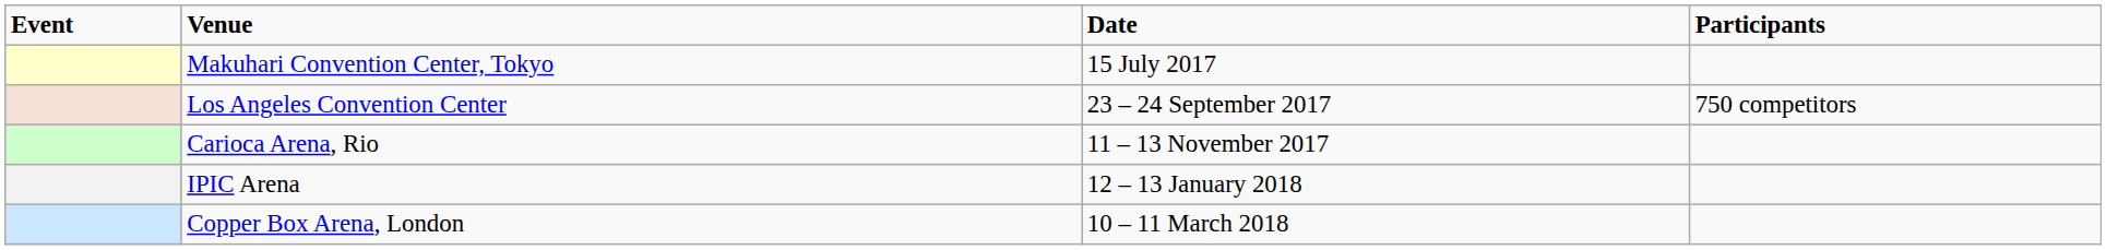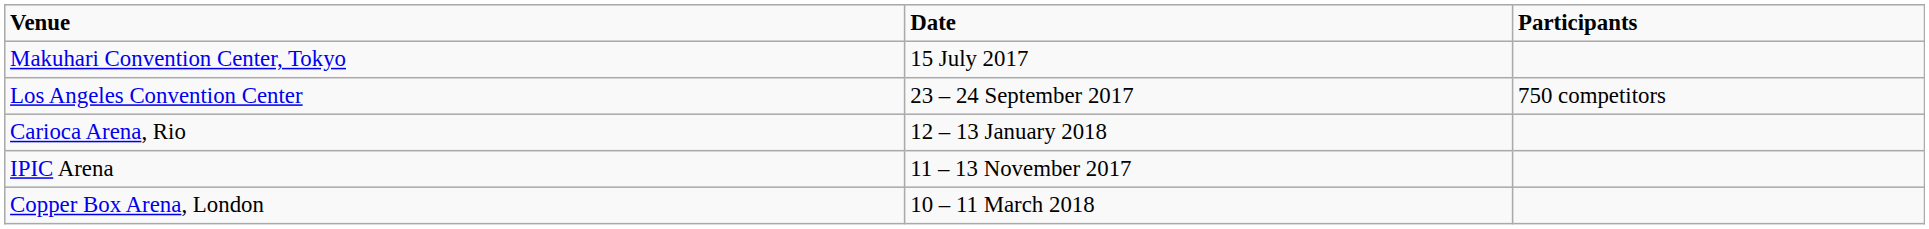 <table class="wikitable" style="text-align: left; font-size: 94%; width: 100%;">
 <tr>
-<td><strong>Event</strong></td>
 <td><strong>Venue</strong></td>
 <td><strong>Date</strong></td>
 <td><strong>Participants</strong></td>
 </tr>
 <tr>
-<th scope="row" align="center" style="background: #ffffcc;  text-align: left"></th>
 <td><a href='#'>Makuhari Convention Center, Tokyo</a></td>
 <td>15 July 2017</td>
 <td></td>
 </tr>
 <tr>
-<th scope="row" align="center" style="background: #f4e0d7;  text-align: left"></th>
 <td><a href='#'>Los Angeles Convention Center</a></td>
 <td>23 – 24 September 2017</td>
 <td>750 competitors</td>
 </tr>
 <tr>
-<th scope="row" align="center" style="background: #ccffcc;  text-align: left"></th>
 <td><a href='#'>Carioca Arena</a>, Rio</td>
+<td>12 – 13 January 2018</td>
+<td></td>
+</tr>
+<tr>
+<td><a href='#'>IPIC</a> Arena</td>
 <td>11 – 13 November 2017</td>
 <td></td>
 </tr>
 <tr>
-<th scope="row" align="center" style="background: #cde6gf;  text-align: left"></th>
-<td><a href='#'>IPIC</a> Arena</td>
-<td>12 – 13 January 2018</td>
-<td></td>
-</tr>
-<tr>
-<th scope="row" align="center" style="background: #cce6ff;  text-align: left"></th>
 <td><a href='#'>Copper Box Arena</a>, London</td>
 <td>10 – 11 March 2018</td>
 <td></td>
 </tr>
 </table>
